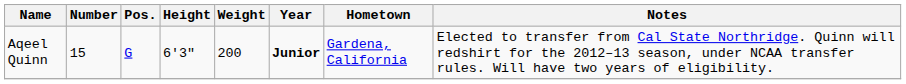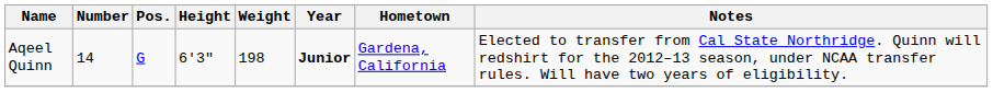 <table class="wikitable sortable" border="1">
 <tr>
 <th>Name</th>
 <th>Number</th>
 <th>Pos.</th>
 <th>Height</th>
 <th>Weight</th>
 <th>Year</th>
 <th>Hometown</th>
 <th class="unsortable">Notes</th>
 </tr>
 <tr>
 <td sortname>Aqeel Quinn</td>
-<td>15</td>
+<td>14</td>
 <td><a href='#'>G</a></td>
 <td>6'3"</td>
-<td>200</td>
+<td>198</td>
 <td><strong>Junior</strong></td>
 <td><a href='#'>Gardena, California</a></td>
 <td>Elected to transfer from <a href='#'>Cal State Northridge</a>. Quinn will redshirt for the 2012–13 season, under NCAA transfer rules. Will have two years of eligibility.</td>
 </tr>
 <tr>
 </tr>
 </table>
